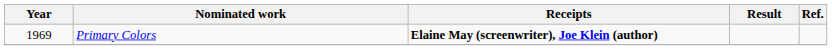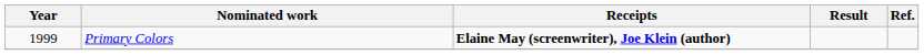 <table class=wikitable>
 <tr>
 <th scope="col" style="width:5em;">Year</th>
 <th scope="col" style="width:26em;">Nominated work</th>
 <th scope="col" style="width:25em;">Receipts</th>
 <th scope="col" style="width:5em;">Result</th>
 <th>Ref.</th>
 </tr>
 <tr>
-<td style="text-align:center;">1969</td>
+<td style="text-align:center;">1999</td>
 <td><em><a href='#'>Primary Colors</a></em> </td>
 <td><strong>Elaine May (screenwriter), <a href='#'>Joe Klein</a> (author)</strong></td>
 <td></td>
 <td align="center"></td>
 </tr>
 <tr>
 </tr>
 </table>
